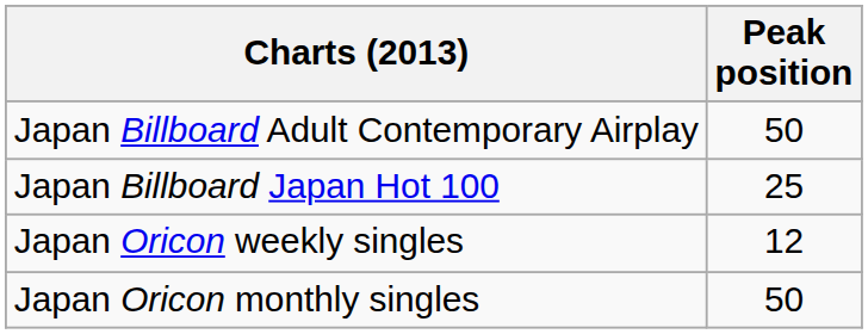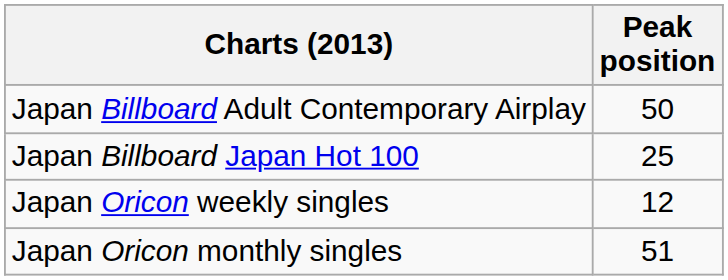 <table class="wikitable sortable">
 <tr>
 <th>Charts (2013)</th>
 <th>Peak<br>position</th>
 </tr>
 <tr>
 <td>Japan <em><a href='#'>Billboard</a></em> Adult Contemporary Airplay</td>
 <td align="center">50</td>
 </tr>
 <tr>
 <td>Japan <em>Billboard</em> <a href='#'>Japan Hot 100</a></td>
 <td align="center">25</td>
 </tr>
 <tr>
 <td>Japan <em><a href='#'>Oricon</a></em> weekly singles</td>
 <td align="center">12</td>
 </tr>
 <tr>
 <td>Japan <em>Oricon</em> monthly singles</td>
-<td align="center">50</td>
+<td align="center">51</td>
 </tr>
 </table>
